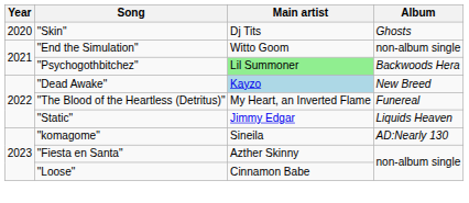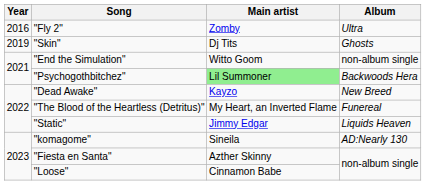 <table class="wikitable">
 <tr>
 <th>Year</th>
 <th>Song</th>
 <th>Main artist</th>
 <th>Album</th>
 </tr>
 <tr>
-<td>2020</td>
+<td>2016</td>
+<td>"Fly 2"</td>
+<td><a href='#'>Zomby</a></td>
+<td><em>Ultra</em></td>
+</tr>
+<tr>
+<td>2019</td>
 <td>"Skin"</td>
 <td>Dj Tits</td>
 <td><em>Ghosts</em></td>
 </tr>
 <tr>
 <td rowspan="2">2021</td>
 <td>"End the Simulation"</td>
 <td>Witto Goom</td>
 <td>non-album single</td>
 </tr>
 <tr>
 <td>"Psychogothbitchez"</td>
 <td style="background: lightgreen;">Lil Summoner</td>
 <td><em>Backwoods Hera</em></td>
 </tr>
 <tr>
 <td rowspan="3">2022</td>
 <td>"Dead Awake"</td>
-<td style="background: lightblue;"><a href='#'>Kayzo</a></td>
+<td><a href='#'>Kayzo</a></td>
 <td><em>New Breed</em></td>
 </tr>
 <tr>
 <td>"The Blood of the Heartless (Detritus)"</td>
 <td>My Heart, an Inverted Flame</td>
 <td><em>Funereal</em></td>
 </tr>
 <tr>
 <td>"Static"</td>
 <td><a href='#'>Jimmy Edgar</a></td>
 <td><em>Liquids Heaven</em></td>
 </tr>
 <tr>
 <td rowspan="3">2023</td>
 <td>"komagome"</td>
 <td>Sineila</td>
 <td><em>AD:Nearly 130</em></td>
 </tr>
 <tr>
 <td>"Fiesta en Santa"</td>
 <td>Azther Skinny</td>
 <td rowspan="2">non-album single</td>
 </tr>
 <tr>
 <td>"Loose"</td>
 <td>Cinnamon Babe</td>
 </tr>
 </table>
